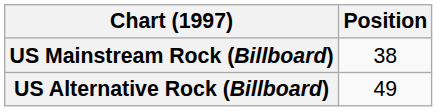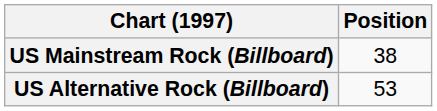 <table class="wikitable sortable plainrowheaders" style="text-align:center">
 <tr>
 <th scope="col">Chart (1997)</th>
 <th scope="col">Position</th>
 </tr>
 <tr>
 <th scope="row">US Mainstream Rock (<em>Billboard</em>)</th>
 <td>38</td>
 </tr>
 <tr>
 <th scope="row">US Alternative Rock (<em>Billboard</em>)</th>
-<td>49</td>
+<td>53</td>
 </tr>
 </table>
